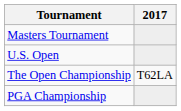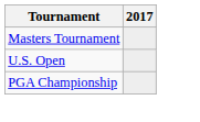 <table class="wikitable" style="font-size:95%;text-align:center;">
 <tr>
 <th>Tournament</th>
 <th>2017</th>
 </tr>
 <tr>
 <td align=left><a href='#'>Masters Tournament</a></td>
 <td style="background:#eeeeee;"></td>
 </tr>
 <tr>
 <td align=left><a href='#'>U.S. Open</a></td>
 <td style="background:#eeeeee;"></td>
 </tr>
 <tr>
-<td align=left><a href='#'>The Open Championship</a></td>
-<td>T62<span>LA</span></td>
-</tr>
-<tr>
 <td align=left><a href='#'>PGA Championship</a></td>
 <td style="background:#eeeeee;"></td>
 </tr>
 </table>
